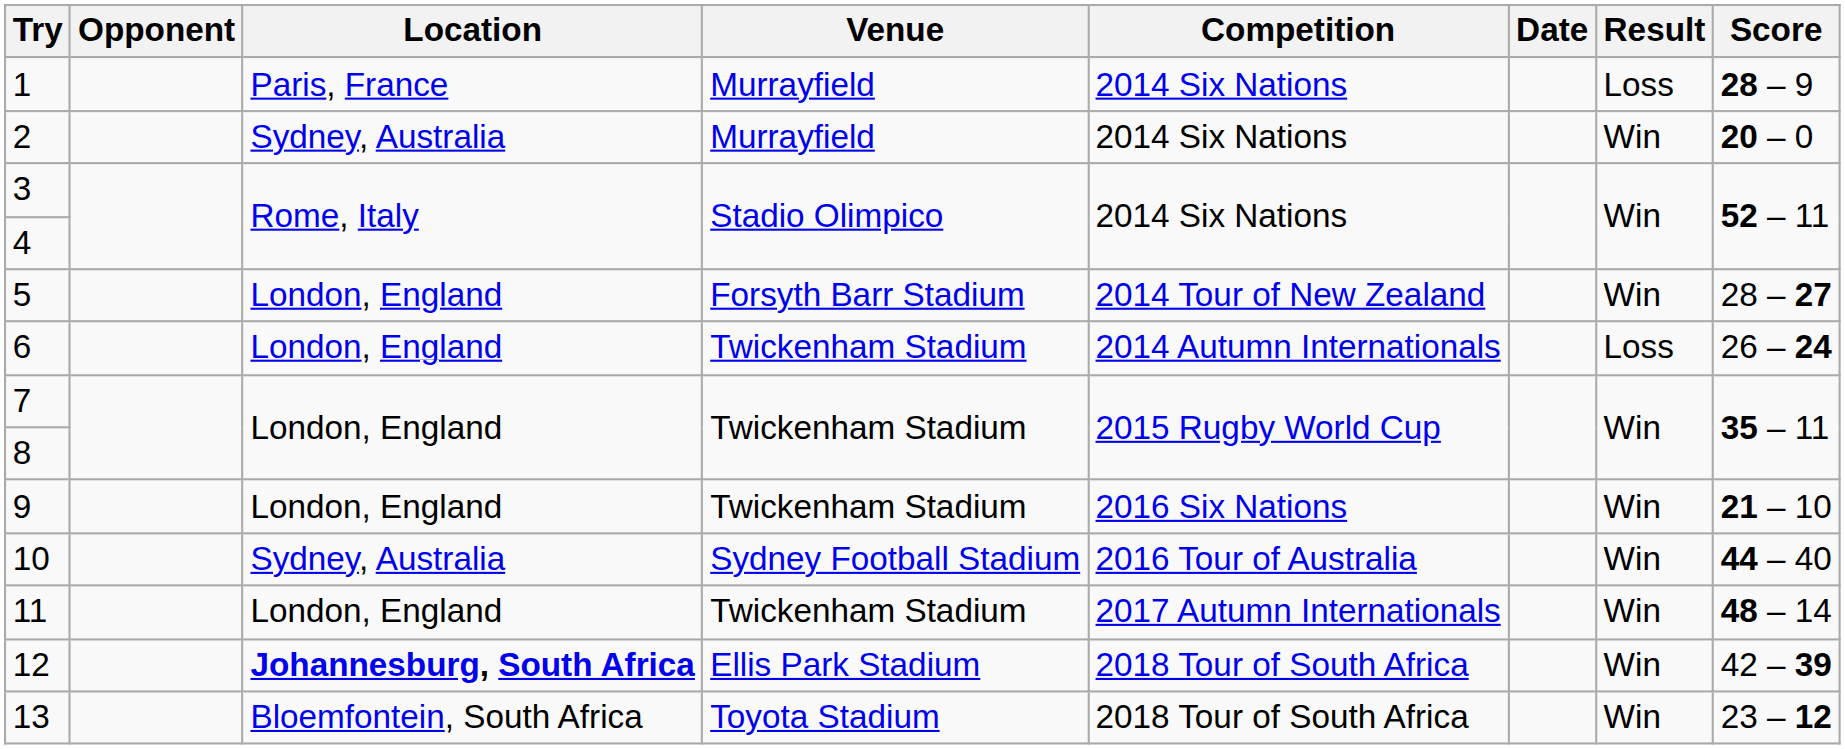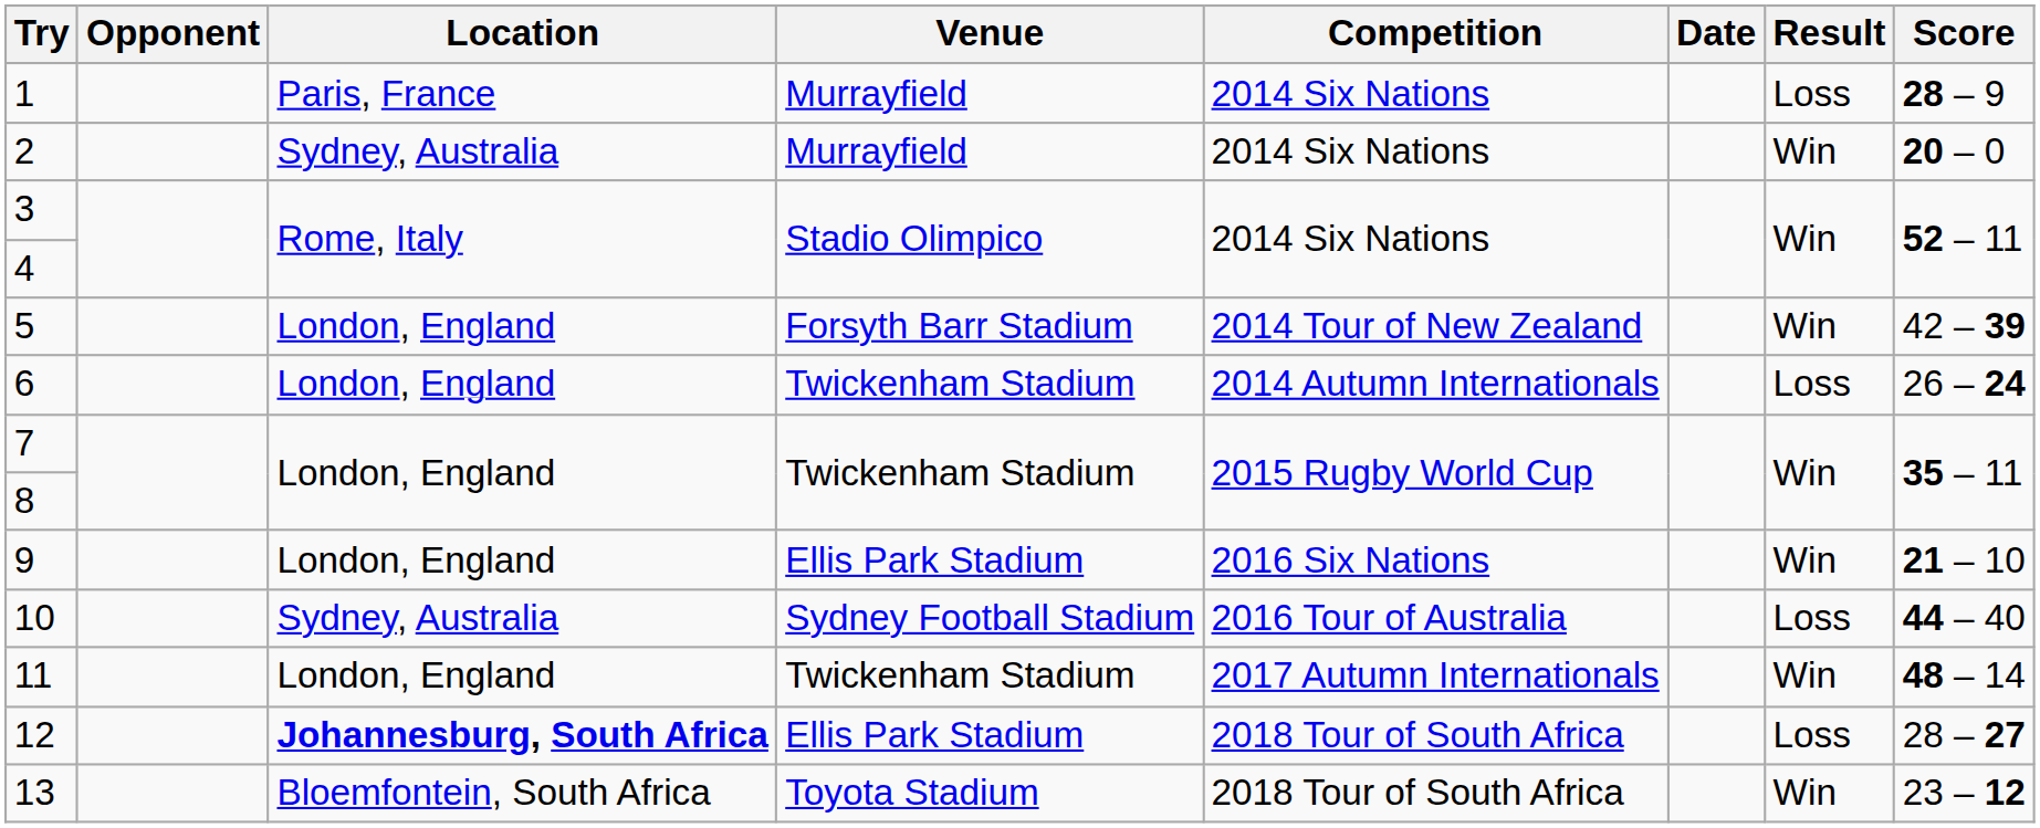 <table class="wikitable" style="font-size:100%">
 <tr>
 <th>Try</th>
 <th>Opponent</th>
 <th>Location</th>
 <th>Venue</th>
 <th>Competition</th>
 <th>Date</th>
 <th>Result</th>
 <th>Score</th>
 </tr>
 <tr>
 <td>1</td>
 <td></td>
 <td><a href='#'>Paris</a>, <a href='#'>France</a></td>
 <td><a href='#'>Murrayfield</a></td>
 <td><a href='#'>2014 Six Nations</a></td>
 <td></td>
 <td>Loss</td>
 <td><strong>28</strong> – 9</td>
 </tr>
 <tr>
 <td>2</td>
 <td></td>
 <td><a href='#'>Sydney</a>, <a href='#'>Australia</a></td>
 <td><a href='#'>Murrayfield</a></td>
 <td>2014 Six Nations</td>
 <td></td>
 <td>Win</td>
 <td><strong>20</strong> – 0</td>
 </tr>
 <tr>
 <td>3</td>
 <td rowspan="2"></td>
 <td rowspan="2"><a href='#'>Rome</a>, <a href='#'>Italy</a></td>
 <td rowspan="2"><a href='#'>Stadio Olimpico</a></td>
 <td rowspan="2">2014 Six Nations</td>
 <td rowspan="2"></td>
 <td rowspan="2">Win</td>
 <td rowspan="2"><strong>52</strong> – 11</td>
 </tr>
 <tr>
 <td>4</td>
 </tr>
 <tr>
 <td>5</td>
 <td></td>
 <td><a href='#'>London</a>, <a href='#'>England</a></td>
 <td><a href='#'>Forsyth Barr Stadium</a></td>
 <td><a href='#'>2014 Tour of New Zealand</a></td>
 <td></td>
 <td>Win</td>
-<td>28 – <strong>27</strong> </td>
+<td>42 – <strong>39</strong></td>
 </tr>
 <tr>
 <td>6</td>
 <td></td>
 <td><a href='#'>London</a>, <a href='#'>England</a></td>
 <td><a href='#'>Twickenham Stadium</a></td>
 <td><a href='#'>2014 Autumn Internationals</a></td>
 <td></td>
 <td>Loss</td>
 <td>26 – <strong>24</strong> 	</td>
 </tr>
 <tr>
 <td>7</td>
 <td rowspan="2"></td>
 <td rowspan="2">London, England</td>
 <td rowspan="2">Twickenham Stadium</td>
 <td rowspan="2"><a href='#'>2015 Rugby World Cup</a></td>
 <td rowspan="2"></td>
 <td rowspan="2">Win</td>
 <td rowspan="2"><strong>35</strong> – 11</td>
 </tr>
 <tr>
 <td>8</td>
 </tr>
 <tr>
 <td>9</td>
 <td></td>
 <td>London, England</td>
-<td>Twickenham Stadium</td>
+<td><a href='#'>Ellis Park Stadium</a></td>
 <td><a href='#'>2016 Six Nations</a></td>
 <td></td>
 <td>Win</td>
 <td><strong>21</strong> – 10</td>
 </tr>
 <tr>
 <td>10</td>
 <td></td>
 <td><a href='#'>Sydney</a>, <a href='#'>Australia</a></td>
 <td><a href='#'>Sydney Football Stadium</a></td>
 <td><a href='#'>2016 Tour of Australia</a></td>
 <td></td>
-<td>Win</td>
+<td>Loss</td>
 <td><strong>44</strong> – 40</td>
 </tr>
 <tr>
 <td>11</td>
 <td></td>
 <td>London, England</td>
 <td>Twickenham Stadium</td>
 <td><a href='#'>2017 Autumn Internationals</a></td>
 <td></td>
 <td>Win</td>
 <td><strong>48</strong> – 14</td>
 </tr>
 <tr>
 <td>12</td>
 <td></td>
 <td><strong><a href='#'>Johannesburg</a>, <a href='#'>South Africa</a></strong></td>
 <td><a href='#'>Ellis Park Stadium</a></td>
 <td><a href='#'>2018 Tour of South Africa</a></td>
 <td></td>
-<td>Win</td>
-<td>42 – <strong>39</strong></td>
+<td>Loss</td>
+<td>28 – <strong>27</strong> </td>
 </tr>
 <tr>
 <td>13</td>
 <td></td>
 <td><a href='#'>Bloemfontein</a>, South Africa</td>
 <td><a href='#'>Toyota Stadium</a></td>
 <td>2018 Tour of South Africa</td>
 <td></td>
 <td>Win</td>
 <td>23 – <strong>12</strong></td>
 </tr>
 </table>
